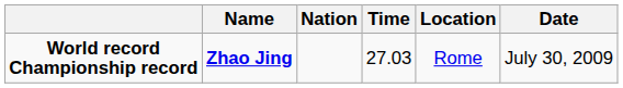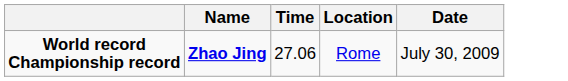 <table class=wikitable style=text-align:center>
 <tr>
 <th></th>
 <th>Name</th>
-<th>Nation</th>
 <th>Time</th>
 <th>Location</th>
 <th>Date</th>
 </tr>
 <tr>
 <td><strong>World record</strong> <br> <strong>Championship record</strong></td>
 <td><strong><a href='#'>Zhao Jing</a></strong></td>
-<td></td>
-<td align=left>27.03</td>
+<td align=left>27.06</td>
 <td><a href='#'>Rome</a></td>
 <td>July 30, 2009</td>
 </tr>
 </table>
